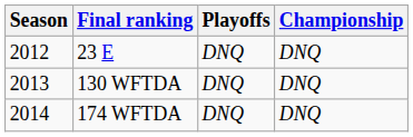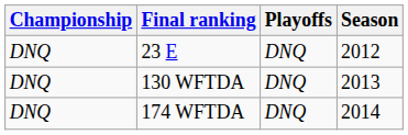 <table class="wikitable sortable">
 <tr>
-<th>Season</th>
+<th><a href='#'>Championship</a></th>
 <th><a href='#'>Final ranking</a></th>
 <th>Playoffs</th>
-<th><a href='#'>Championship</a></th>
+<th>Season</th>
 </tr>
 <tr>
-<td>2012</td>
+<td><em>DNQ</em></td>
 <td>23 <a href='#'>E</a></td>
 <td><em>DNQ</em></td>
-<td><em>DNQ</em></td>
+<td>2012</td>
 </tr>
 <tr>
-<td>2013</td>
+<td><em>DNQ</em></td>
 <td>130 WFTDA</td>
 <td><em>DNQ</em></td>
-<td><em>DNQ</em></td>
+<td>2013</td>
 </tr>
 <tr>
-<td>2014</td>
+<td><em>DNQ</em></td>
 <td>174 WFTDA</td>
 <td><em>DNQ</em></td>
-<td><em>DNQ</em></td>
+<td>2014</td>
 </tr>
 </table>
